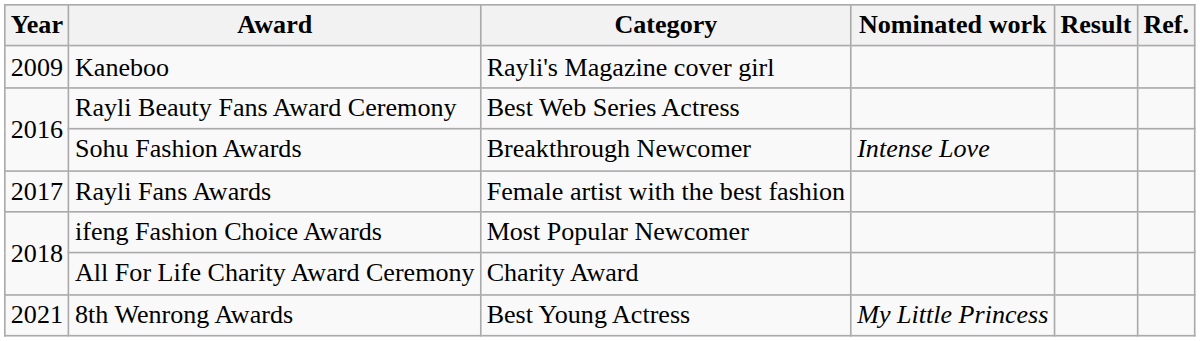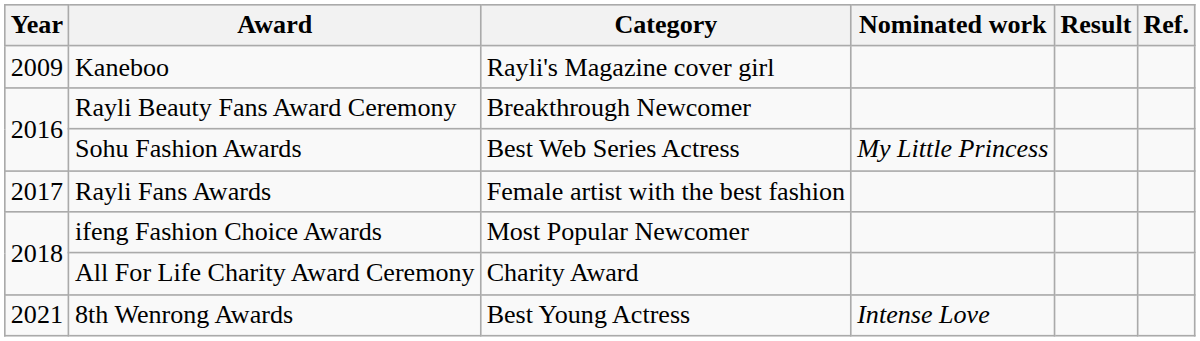 <table class="wikitable">
 <tr>
 <th>Year</th>
 <th>Award</th>
 <th>Category</th>
 <th>Nominated work</th>
 <th>Result</th>
 <th>Ref.</th>
 </tr>
 <tr>
 <td>2009</td>
 <td>Kaneboo</td>
 <td>Rayli's Magazine cover girl</td>
 <td></td>
 <td></td>
 <td></td>
 </tr>
 <tr>
 <td rowspan="2">2016</td>
 <td>Rayli Beauty Fans Award Ceremony</td>
-<td>Best Web Series Actress</td>
+<td>Breakthrough Newcomer</td>
 <td></td>
 <td></td>
 <td></td>
 </tr>
 <tr>
 <td>Sohu Fashion Awards</td>
-<td>Breakthrough Newcomer</td>
-<td><em>Intense Love</em></td>
+<td>Best Web Series Actress</td>
+<td><em>My Little Princess</em></td>
 <td></td>
 <td></td>
 </tr>
 <tr>
 <td>2017</td>
 <td>Rayli Fans Awards</td>
 <td>Female artist with the best fashion</td>
 <td></td>
 <td></td>
 <td></td>
 </tr>
 <tr>
 <td rowspan="2">2018</td>
 <td>ifeng Fashion Choice Awards</td>
 <td>Most Popular Newcomer</td>
 <td></td>
 <td></td>
 <td></td>
 </tr>
 <tr>
 <td>All For Life Charity Award Ceremony</td>
 <td>Charity Award</td>
 <td></td>
 <td></td>
 <td></td>
 </tr>
 <tr>
 <td>2021</td>
 <td>8th Wenrong Awards</td>
 <td>Best Young Actress</td>
-<td><em>My Little Princess</em></td>
+<td><em>Intense Love</em></td>
 <td></td>
 <td></td>
 </tr>
 </table>
